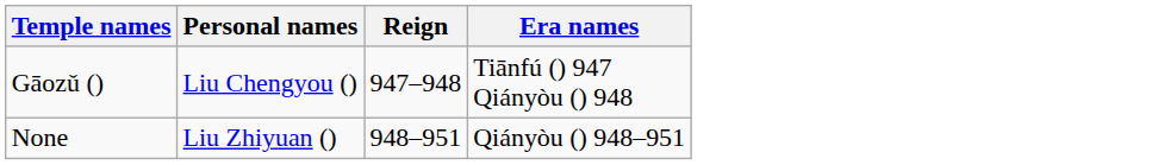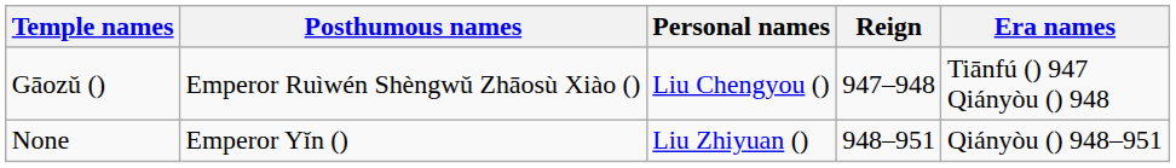 <table class="wikitable">
 <tr>
 <th><a href='#'>Temple names</a></th>
+<th><a href='#'>Posthumous names</a></th>
 <th>Personal names</th>
 <th>Reign</th>
 <th><a href='#'>Era names</a></th>
 </tr>
 <tr>
 <td>Gāozǔ ()</td>
+<td>Emperor Ruìwén Shèngwǔ Zhāosù Xiào ()</td>
 <td><a href='#'>Liu Chengyou</a> ()</td>
 <td>947–948</td>
 <td>Tiānfú () 947<br>Qiányòu () 948</td>
 </tr>
 <tr>
 <td>None</td>
+<td>Emperor Yǐn ()</td>
 <td><a href='#'>Liu Zhiyuan</a> ()</td>
 <td>948–951</td>
 <td>Qiányòu () 948–951</td>
 </tr>
 </table>
